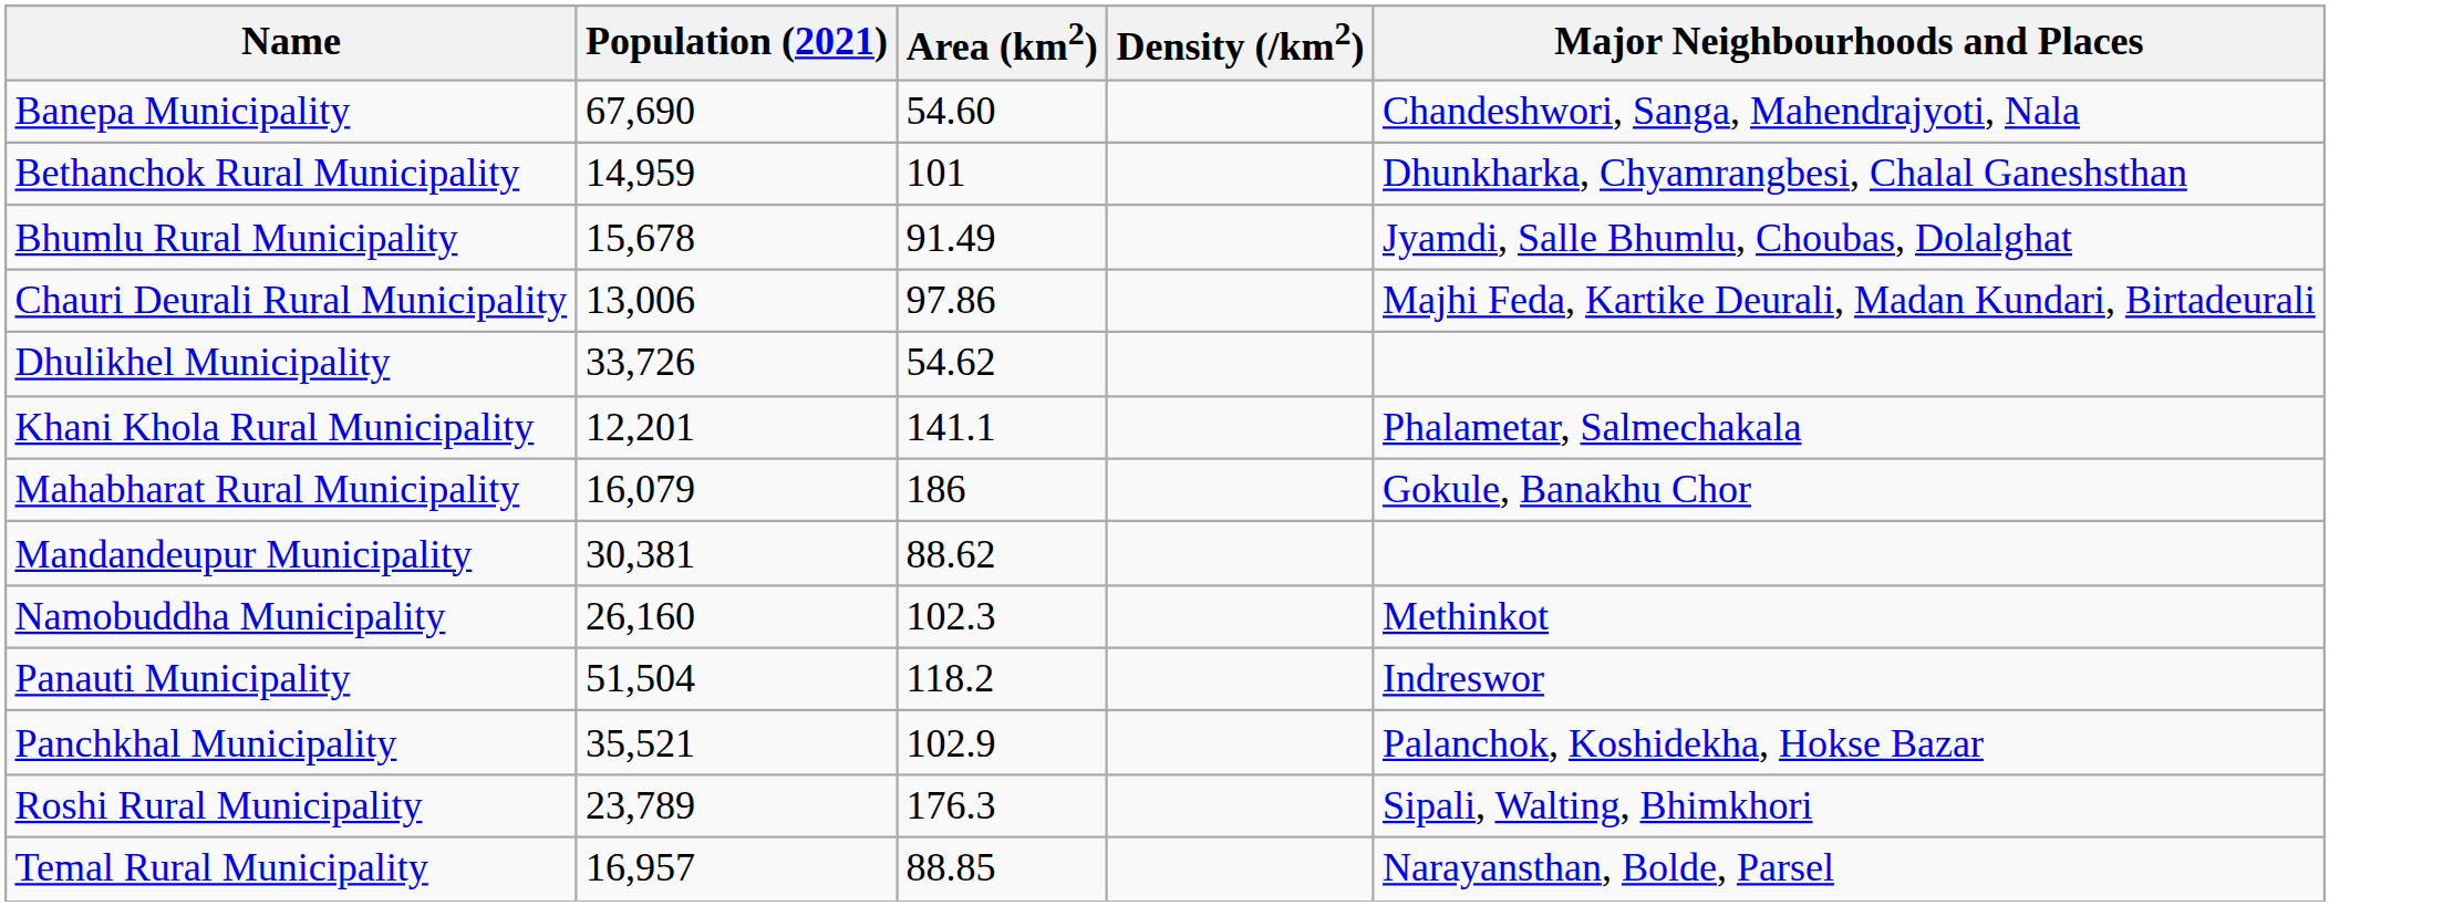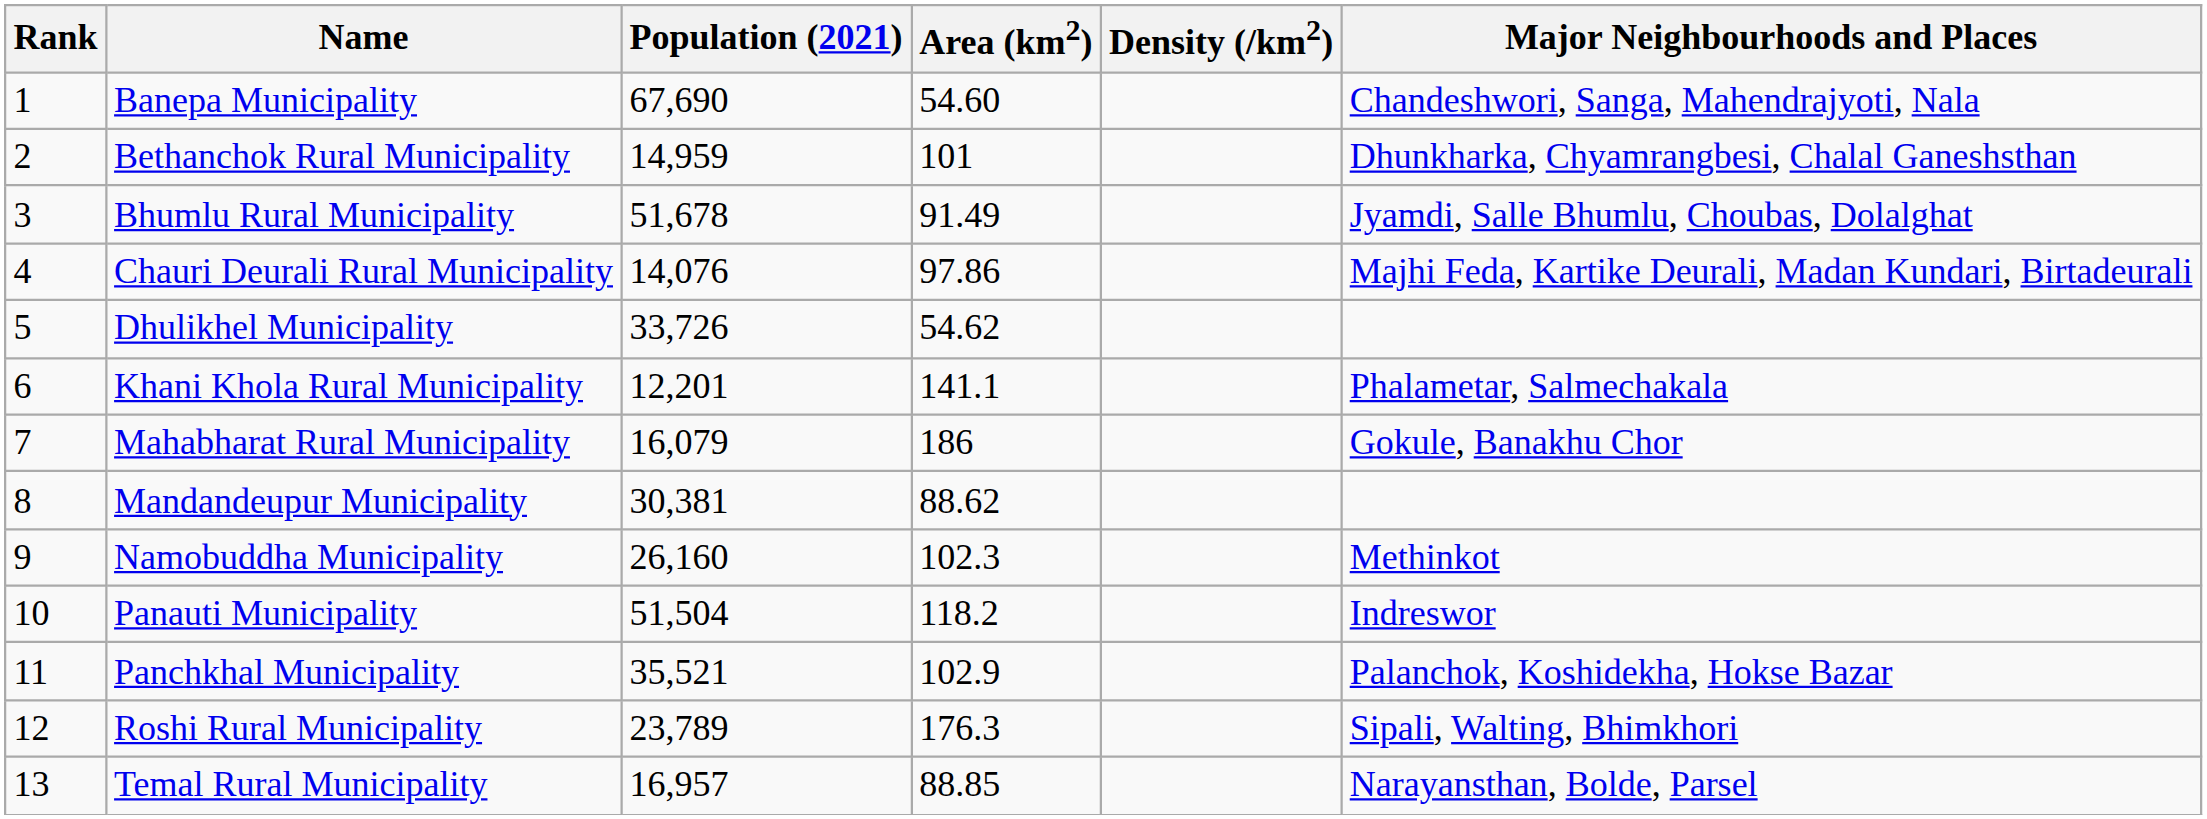 <table class="wikitable sortable">
 <tr>
+<th>Rank</th>
 <th>Name</th>
 <th>Population (<a href='#'>2021</a>)</th>
 <th>Area (km<sup>2</sup>)</th>
 <th>Density (/km<sup>2</sup>)</th>
 <th>Major Neighbourhoods and Places</th>
 </tr>
 <tr>
+<td>1</td>
 <td><a href='#'>Banepa Municipality</a></td>
 <td>67,690</td>
 <td>54.60</td>
 <td></td>
 <td><a href='#'>Chandeshwori</a>, <a href='#'>Sanga</a>, <a href='#'>Mahendrajyoti</a>, <a href='#'>Nala</a></td>
 </tr>
 <tr>
+<td>2</td>
 <td><a href='#'>Bethanchok Rural Municipality</a></td>
 <td>14,959</td>
 <td>101</td>
 <td></td>
 <td><a href='#'>Dhunkharka</a>, <a href='#'>Chyamrangbesi</a>, <a href='#'>Chalal Ganeshsthan</a></td>
 </tr>
 <tr>
+<td>3</td>
 <td><a href='#'>Bhumlu Rural Municipality</a></td>
-<td>15,678</td>
+<td>51,678</td>
 <td>91.49</td>
 <td></td>
 <td><a href='#'>Jyamdi</a>, <a href='#'>Salle Bhumlu</a>, <a href='#'>Choubas</a>, <a href='#'>Dolalghat</a></td>
 </tr>
 <tr>
+<td>4</td>
 <td><a href='#'>Chauri Deurali Rural Municipality</a></td>
-<td>13,006</td>
+<td>14,076</td>
 <td>97.86</td>
 <td></td>
 <td><a href='#'>Majhi Feda</a>, <a href='#'>Kartike Deurali</a>, <a href='#'>Madan Kundari</a>, <a href='#'>Birtadeurali</a></td>
 </tr>
 <tr>
+<td>5</td>
 <td><a href='#'>Dhulikhel Municipality</a></td>
 <td>33,726</td>
 <td>54.62</td>
 <td></td>
 <td></td>
 </tr>
 <tr>
+<td>6</td>
 <td><a href='#'>Khani Khola Rural Municipality</a></td>
 <td>12,201</td>
 <td>141.1</td>
 <td></td>
 <td><a href='#'>Phalametar</a>, <a href='#'>Salmechakala</a></td>
 </tr>
 <tr>
+<td>7</td>
 <td><a href='#'>Mahabharat Rural Municipality</a></td>
 <td>16,079</td>
 <td>186</td>
 <td></td>
 <td><a href='#'>Gokule</a>, <a href='#'>Banakhu Chor</a></td>
 </tr>
 <tr>
+<td>8</td>
 <td><a href='#'>Mandandeupur Municipality</a></td>
 <td>30,381</td>
 <td>88.62</td>
 <td></td>
 <td></td>
 </tr>
 <tr>
+<td>9</td>
 <td><a href='#'>Namobuddha Municipality</a></td>
 <td>26,160</td>
 <td>102.3</td>
 <td></td>
 <td><a href='#'>Methinkot</a></td>
 </tr>
 <tr>
+<td>10</td>
 <td><a href='#'>Panauti Municipality</a></td>
 <td>51,504</td>
 <td>118.2</td>
 <td></td>
 <td><a href='#'>Indreswor</a></td>
 </tr>
 <tr>
+<td>11</td>
 <td><a href='#'>Panchkhal Municipality</a></td>
 <td>35,521</td>
 <td>102.9</td>
 <td></td>
 <td><a href='#'>Palanchok</a>, <a href='#'>Koshidekha</a>, <a href='#'>Hokse Bazar</a></td>
 </tr>
 <tr>
+<td>12</td>
 <td><a href='#'>Roshi Rural Municipality</a></td>
 <td>23,789</td>
 <td>176.3</td>
 <td></td>
 <td><a href='#'>Sipali</a>, <a href='#'>Walting</a>, <a href='#'>Bhimkhori</a></td>
 </tr>
 <tr>
+<td>13</td>
 <td><a href='#'>Temal Rural Municipality</a></td>
 <td>16,957</td>
 <td>88.85</td>
 <td></td>
 <td><a href='#'>Narayansthan</a>, <a href='#'>Bolde</a>, <a href='#'>Parsel</a></td>
 </tr>
 </table>
